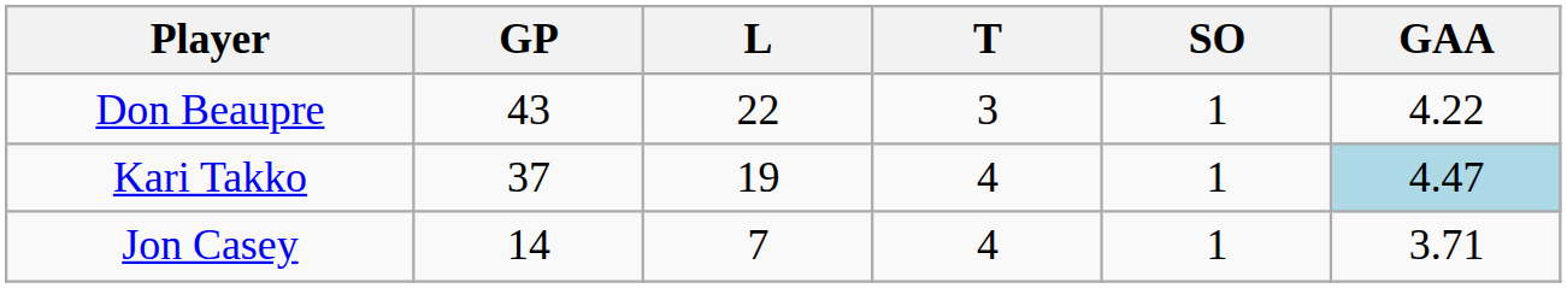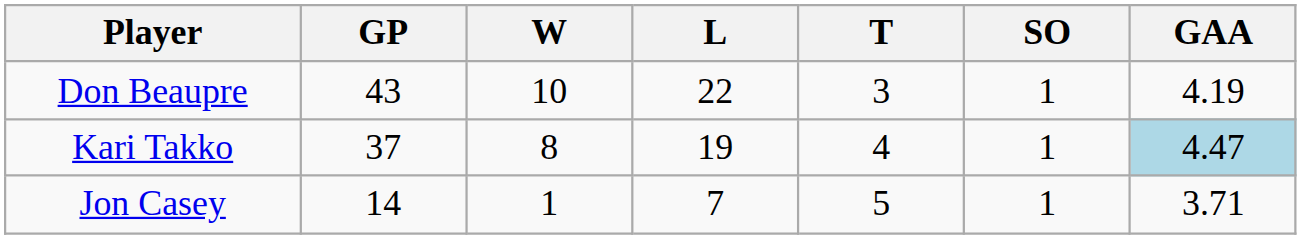 <table class="wikitable sortable">
 <tr>
 <th bgcolor="#DDDDFF" width="16%">Player</th>
 <th bgcolor="#DDDDFF" width="9%">GP</th>
+<th bgcolor="#DDDDFF" width="9%">W</th>
 <th bgcolor="#DDDDFF" width="9%">L</th>
 <th bgcolor="#DDDDFF" width="9%">T</th>
 <th bgcolor="#DDDDFF" width="9%">SO</th>
 <th bgcolor="#DDDDFF" width="9%">GAA</th>
 </tr>
 <tr align="center">
 <td><a href='#'>Don Beaupre</a></td>
 <td>43</td>
+<td>10</td>
 <td>22</td>
 <td>3</td>
 <td>1</td>
-<td>4.22</td>
+<td>4.19</td>
 </tr>
 <tr align="center">
 <td><a href='#'>Kari Takko</a></td>
 <td>37</td>
+<td>8</td>
 <td>19</td>
 <td>4</td>
 <td>1</td>
 <td style="background: lightblue;">4.47</td>
 </tr>
 <tr align="center">
 <td><a href='#'>Jon Casey</a></td>
 <td>14</td>
+<td>1</td>
 <td>7</td>
-<td>4</td>
+<td>5</td>
 <td>1</td>
 <td>3.71</td>
 </tr>
 </table>
